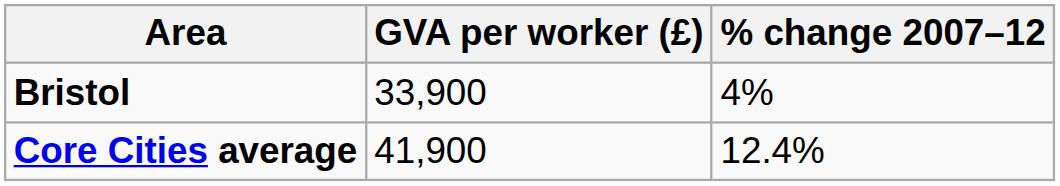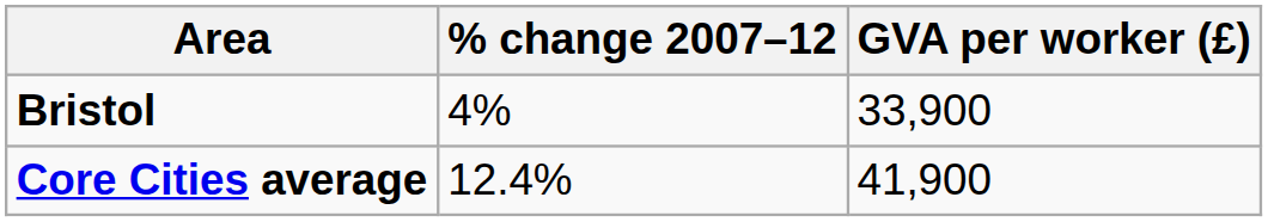 <table class="wikitable">
 <tr>
 <th><strong>Area</strong></th>
+<th><strong>% change 2007–12</strong></th>
 <th><strong>GVA per worker (£) </strong></th>
-<th><strong>% change 2007–12</strong></th>
 </tr>
 <tr>
 <td><strong>Bristol</strong></td>
+<td>4%</td>
 <td>33,900</td>
-<td>4%</td>
 </tr>
 <tr>
 <td><strong><a href='#'>Core Cities</a> average </strong></td>
+<td>12.4%</td>
 <td>41,900</td>
-<td>12.4%</td>
 </tr>
 </table>
